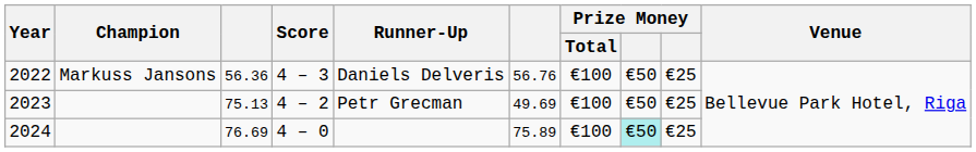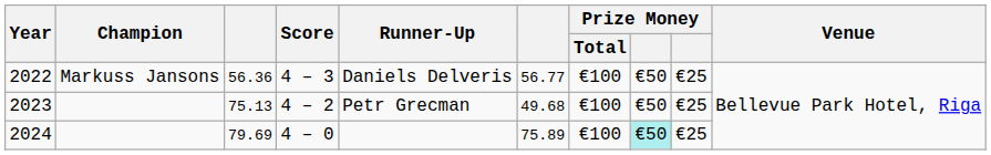 <table class="wikitable sortable">
 <tr>
 <th rowspan=2>Year</th>
 <th rowspan=2>Champion</th>
 <th rowspan=2></th>
 <th rowspan=2>Score</th>
 <th rowspan=2>Runner-Up</th>
 <th rowspan=2></th>
 <th colspan=3>Prize Money</th>
 <th rowspan=2>Venue</th>
 </tr>
 <tr>
 <th>Total</th>
 <th></th>
 <th></th>
 </tr>
 <tr>
 <td>2022</td>
 <td> Markuss Jansons</td>
 <td align=center><small><span>56.36</span></small></td>
 <td align=center>4 – 3</td>
 <td> Daniels Delveris</td>
-<td align=center><small><span>56.76</span></small></td>
+<td align=center><small><span>56.77</span></small></td>
 <td align=center>€100</td>
 <td align=center>€50</td>
 <td align=center>€25</td>
 <td rowspan=3>Bellevue Park Hotel, <a href='#'>Riga</a></td>
 </tr>
 <tr>
 <td>2023</td>
 <td></td>
 <td align=center><small><span>75.13</span></small></td>
 <td align=center>4 – 2</td>
 <td> Petr Grecman</td>
-<td align=center><small><span>49.69</span></small></td>
+<td align=center><small><span>49.68</span></small></td>
 <td align=center>€100</td>
 <td align=center>€50</td>
 <td align=center>€25</td>
 </tr>
 <tr>
 <td>2024</td>
 <td></td>
-<td align=center><small><span>76.69</span></small></td>
+<td align=center><small><span>79.69</span></small></td>
 <td align=center>4 – 0</td>
 <td></td>
 <td align=center><small><span>75.89</span></small></td>
 <td align=center>€100</td>
 <td align=center style="background: paleturquoise;">€50</td>
 <td align=center>€25</td>
 </tr>
 </table>
